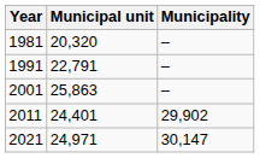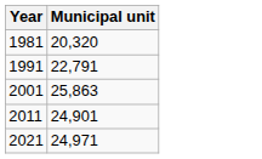 <table class=wikitable>
 <tr>
 <th>Year</th>
 <th>Municipal unit</th>
-<th>Municipality</th>
 </tr>
 <tr>
 <td>1981</td>
 <td>20,320</td>
-<td>–</td>
 </tr>
 <tr>
 <td>1991</td>
 <td>22,791</td>
-<td>–</td>
 </tr>
 <tr>
 <td>2001</td>
 <td>25,863</td>
-<td>–</td>
 </tr>
 <tr>
 <td>2011</td>
-<td>24,401</td>
-<td>29,902</td>
+<td>24,901</td>
 </tr>
 <tr>
 <td>2021</td>
 <td>24,971</td>
-<td>30,147</td>
 </tr>
 </table>
